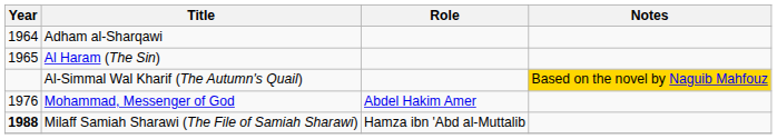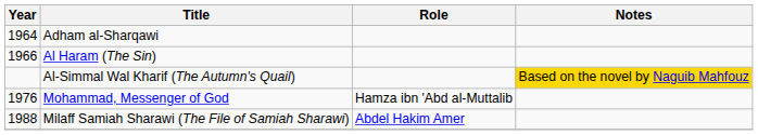 <table class="wikitable sortable">
 <tr>
 <th>Year</th>
 <th>Title</th>
 <th>Role</th>
 <th class="unsortable">Notes</th>
 </tr>
 <tr>
 <td>1964</td>
 <td>Adham al-Sharqawi</td>
 <td></td>
 <td></td>
 </tr>
 <tr>
-<td>1965</td>
+<td>1966</td>
 <td><a href='#'>Al Haram</a>    (<em>The Sin</em>)</td>
 <td></td>
 <td></td>
 </tr>
 <tr>
 <td></td>
 <td>Al-Simmal Wal Kharif    (<em>The Autumn's Quail</em>)</td>
 <td></td>
 <td style="background: gold;">Based on the novel by <a href='#'>Naguib Mahfouz</a></td>
 </tr>
 <tr>
 <td>1976</td>
 <td><a href='#'>Mohammad, Messenger of God</a></td>
-<td><a href='#'>Abdel Hakim Amer</a></td>
+<td>Hamza ibn 'Abd al-Muttalib</td>
 <td></td>
 </tr>
 <tr>
-<td><strong>1988</strong></td>
+<td>1988</td>
 <td>Milaff Samiah Sharawi (<em>The File of Samiah Sharawi</em>)</td>
-<td>Hamza ibn 'Abd al-Muttalib</td>
+<td><a href='#'>Abdel Hakim Amer</a></td>
 <td></td>
 </tr>
 <tr>
 </tr>
 </table>
